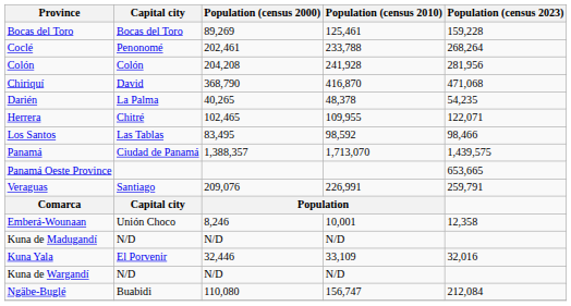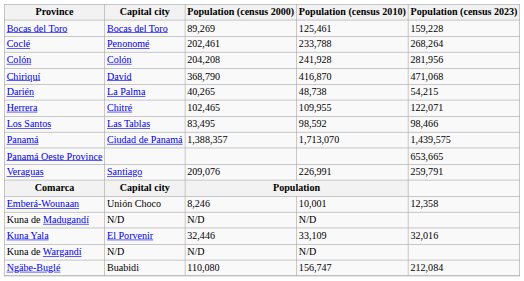 <table class="wikitable col3right col4right col5right">
 <tr>
 <th>Province</th>
 <th>Capital city</th>
 <th>Population (census 2000)</th>
 <th>Population (census 2010)</th>
 <th>Population (census 2023)</th>
 </tr>
 <tr>
 <td><a href='#'>Bocas del Toro</a></td>
 <td><a href='#'>Bocas del Toro</a></td>
 <td>89,269</td>
 <td>125,461</td>
 <td>159,228</td>
 </tr>
 <tr>
 <td><a href='#'>Coclé</a></td>
 <td><a href='#'>Penonomé</a></td>
 <td>202,461</td>
 <td>233,788</td>
 <td>268,264</td>
 </tr>
 <tr>
 <td><a href='#'>Colón</a></td>
 <td><a href='#'>Colón</a></td>
 <td>204,208</td>
 <td>241,928</td>
 <td>281,956</td>
 </tr>
 <tr>
 <td><a href='#'>Chiriquí</a></td>
 <td><a href='#'>David</a></td>
 <td>368,790</td>
 <td>416,870</td>
 <td>471,068</td>
 </tr>
 <tr>
 <td><a href='#'>Darién</a></td>
 <td><a href='#'>La Palma</a></td>
 <td>40,265</td>
-<td>48,378</td>
-<td>54,235</td>
+<td>48,738</td>
+<td>54,215</td>
 </tr>
 <tr>
 <td><a href='#'>Herrera</a></td>
 <td><a href='#'>Chitré</a></td>
 <td>102,465</td>
 <td>109,955</td>
 <td>122,071</td>
 </tr>
 <tr>
 <td><a href='#'>Los Santos</a></td>
 <td><a href='#'>Las Tablas</a></td>
 <td>83,495</td>
 <td>98,592</td>
 <td>98,466</td>
 </tr>
 <tr>
 <td><a href='#'>Panamá</a></td>
 <td><a href='#'>Ciudad de Panamá</a></td>
 <td>1,388,357</td>
 <td>1,713,070</td>
 <td>1,439,575</td>
 </tr>
 <tr>
 <td><a href='#'>Panamá Oeste Province</a></td>
 <td></td>
 <td></td>
 <td></td>
 <td>653,665</td>
 </tr>
 <tr>
 <td><a href='#'>Veraguas</a></td>
 <td><a href='#'>Santiago</a></td>
 <td>209,076</td>
 <td>226,991</td>
 <td>259,791</td>
 </tr>
 <tr>
 <th>Comarca</th>
 <th>Capital city</th>
 <th colspan=2>Population</th>
 </tr>
 <tr>
 <td><a href='#'>Emberá-Wounaan</a></td>
 <td>Unión Choco</td>
 <td>8,246</td>
 <td>10,001</td>
 <td>12,358</td>
 </tr>
 <tr>
 <td>Kuna de <a href='#'>Madugandí</a></td>
 <td>N/D</td>
 <td>N/D</td>
 <td>N/D</td>
 </tr>
 <tr>
 <td><a href='#'>Kuna Yala</a></td>
 <td><a href='#'>El Porvenir</a></td>
 <td>32,446</td>
 <td>33,109</td>
 <td>32,016</td>
 </tr>
 <tr>
 <td>Kuna de <a href='#'>Wargandí</a></td>
 <td>N/D</td>
 <td>N/D</td>
 <td>N/D</td>
 </tr>
 <tr>
 <td><a href='#'>Ngäbe-Buglé</a></td>
 <td>Buabidi</td>
 <td>110,080</td>
 <td>156,747</td>
 <td>212,084</td>
 </tr>
 <tr>
 </tr>
 </table>
